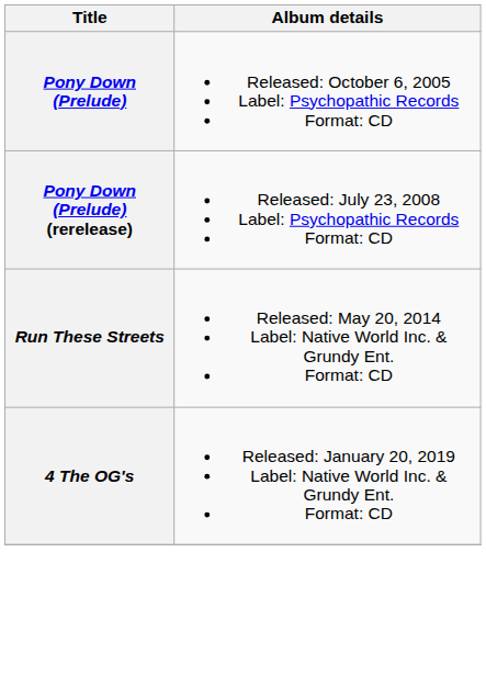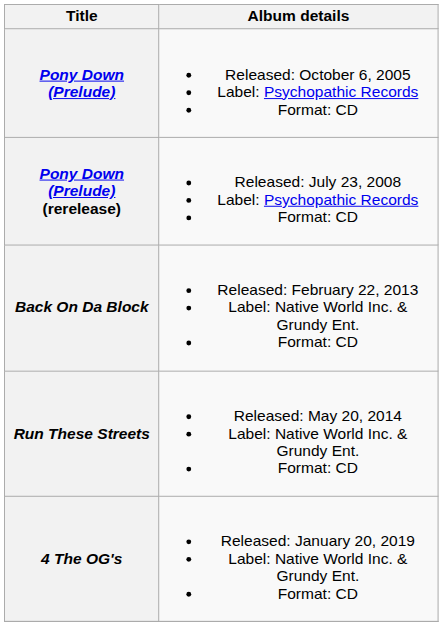 <table class="wikitable plainrowheaders" style="text-align:center;">
 <tr>
 <th scope="col" style="width:9.5em;">Title</th>
 <th scope="col" style="width:17.5em;">Album details</th>
 </tr>
 <tr>
 <th scope="row"><em><a href='#'>Pony Down (Prelude)</a></em></th>
 <td><br><ul><li>Released: October 6, 2005</li><li>Label: <a href='#'>Psychopathic Records</a></li><li>Format: CD</li></ul></td>
 </tr>
 <tr>
 <th scope="row"><em><a href='#'>Pony Down (Prelude)</a></em> (rerelease)</th>
 <td><br><ul><li>Released: July 23, 2008</li><li>Label: <a href='#'>Psychopathic Records</a></li><li>Format: CD</li></ul></td>
 </tr>
 <tr>
+<th scope="row"><em>Back On Da Block</em></th>
+<td><br><ul><li>Released: February 22, 2013</li><li>Label: Native World Inc. & Grundy Ent.</li><li>Format: CD</li></ul></td>
+</tr>
+<tr>
 <th scope="row"><em>Run These Streets</em></th>
 <td><br><ul><li>Released: May 20, 2014</li><li>Label: Native World Inc. & Grundy Ent.</li><li>Format: CD</li></ul></td>
 </tr>
 <tr>
 <th scope="row"><em>4 The OG's</em></th>
 <td><br><ul><li>Released: January 20, 2019</li><li>Label: Native World Inc. & Grundy Ent.</li><li>Format: CD</li></ul></td>
 </tr>
 <tr>
 </tr>
 </table>
